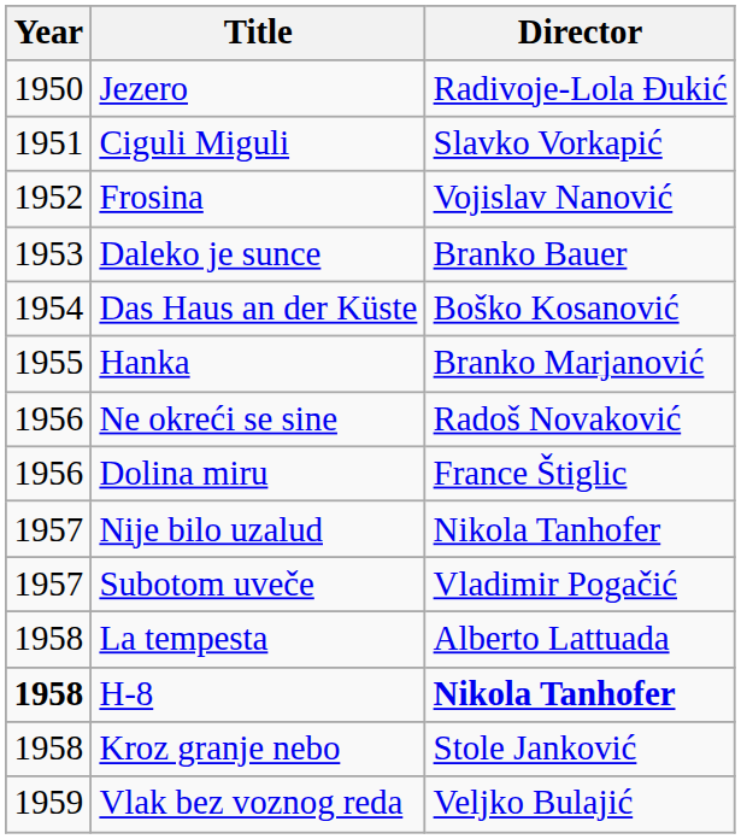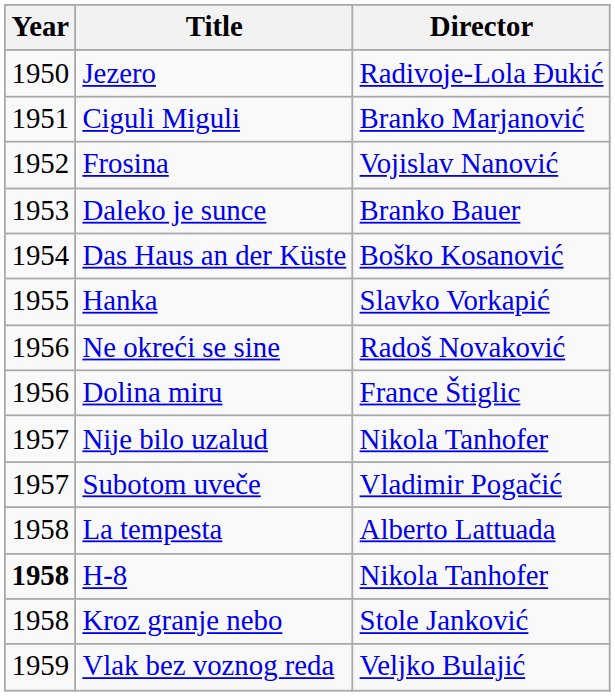 <table class="wikitable">
 <tr>
 <th>Year</th>
 <th>Title</th>
 <th>Director</th>
 </tr>
 <tr>
 <td>1950</td>
 <td><a href='#'>Jezero</a></td>
 <td><a href='#'>Radivoje-Lola Đukić</a></td>
 </tr>
 <tr>
 <td>1951</td>
 <td><a href='#'>Ciguli Miguli</a></td>
-<td><a href='#'>Slavko Vorkapić</a></td>
+<td><a href='#'>Branko Marjanović</a></td>
 </tr>
 <tr>
 <td>1952</td>
 <td><a href='#'>Frosina</a></td>
 <td><a href='#'>Vojislav Nanović</a></td>
 </tr>
 <tr>
 <td>1953</td>
 <td><a href='#'>Daleko je sunce</a></td>
 <td><a href='#'>Branko Bauer</a></td>
 </tr>
 <tr>
 <td>1954</td>
 <td><a href='#'>Das Haus an der Küste</a></td>
 <td><a href='#'>Boško Kosanović</a></td>
 </tr>
 <tr>
 <td>1955</td>
 <td><a href='#'>Hanka</a></td>
-<td><a href='#'>Branko Marjanović</a></td>
+<td><a href='#'>Slavko Vorkapić</a></td>
 </tr>
 <tr>
 <td>1956</td>
 <td><a href='#'>Ne okreći se sine</a></td>
 <td><a href='#'>Radoš Novaković</a></td>
 </tr>
 <tr>
 <td>1956</td>
 <td><a href='#'>Dolina miru</a></td>
 <td><a href='#'>France Štiglic</a></td>
 </tr>
 <tr>
 <td>1957</td>
 <td><a href='#'>Nije bilo uzalud</a></td>
 <td><a href='#'>Nikola Tanhofer</a></td>
 </tr>
 <tr>
 <td>1957</td>
 <td><a href='#'>Subotom uveče</a></td>
 <td><a href='#'>Vladimir Pogačić</a></td>
 </tr>
 <tr>
 <td>1958</td>
 <td><a href='#'>La tempesta</a></td>
 <td><a href='#'>Alberto Lattuada</a></td>
 </tr>
 <tr>
 <td><strong>1958</strong></td>
 <td><a href='#'>H-8</a></td>
-<td><strong><a href='#'>Nikola Tanhofer</a></strong></td>
+<td><a href='#'>Nikola Tanhofer</a></td>
 </tr>
 <tr>
 <td>1958</td>
 <td><a href='#'>Kroz granje nebo</a></td>
 <td><a href='#'>Stole Janković</a></td>
 </tr>
 <tr>
 <td>1959</td>
 <td><a href='#'>Vlak bez voznog reda</a></td>
 <td><a href='#'>Veljko Bulajić</a></td>
 </tr>
 </table>
